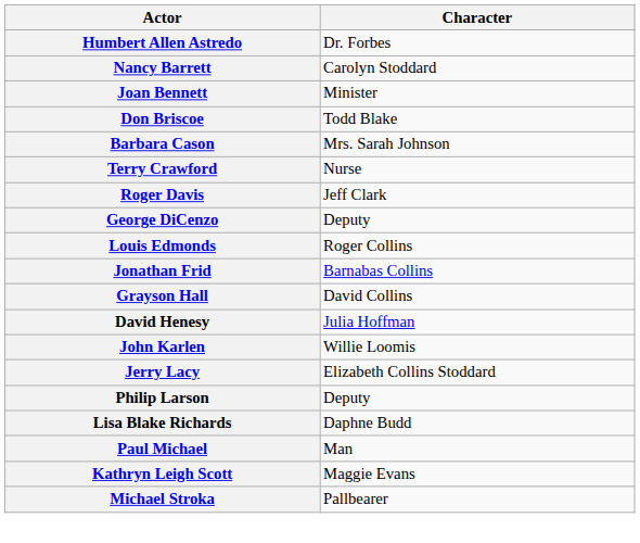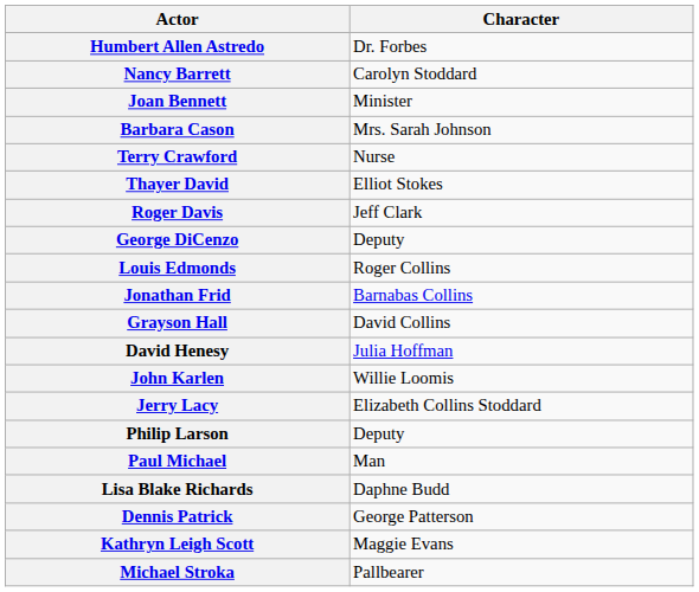 <table class="wikitable plainrowheaders sortable" style="width:50%;">
 <tr>
 <th style="width:20%;">Actor</th>
 <th style="width:20%;">Character</th>
 </tr>
 <tr>
 <th scope="row"><a href='#'>Humbert Allen Astredo</a></th>
 <td>Dr. Forbes</td>
 </tr>
 <tr>
 <th scope="row"><a href='#'>Nancy Barrett</a></th>
 <td>Carolyn Stoddard</td>
 </tr>
 <tr>
 <th scope="row"><a href='#'>Joan Bennett</a></th>
 <td>Minister</td>
 </tr>
 <tr>
-<th scope="row"><a href='#'>Don Briscoe</a></th>
-<td>Todd Blake</td>
-</tr>
-<tr>
 <th scope="row"><a href='#'>Barbara Cason</a></th>
 <td>Mrs. Sarah Johnson</td>
 </tr>
 <tr>
 <th scope="row"><a href='#'>Terry Crawford</a></th>
 <td>Nurse</td>
+</tr>
+<tr>
+<th scope="row"><a href='#'>Thayer David</a></th>
+<td>Elliot Stokes</td>
 </tr>
 <tr>
 <th scope="row"><a href='#'>Roger Davis</a></th>
 <td>Jeff Clark</td>
 </tr>
 <tr>
 <th scope="row"><a href='#'>George DiCenzo</a></th>
 <td>Deputy</td>
 </tr>
 <tr>
 <th scope="row"><a href='#'>Louis Edmonds</a></th>
 <td>Roger Collins</td>
 </tr>
 <tr>
 <th scope="row"><a href='#'>Jonathan Frid</a></th>
 <td><a href='#'>Barnabas Collins</a></td>
 </tr>
 <tr>
 <th scope="row"><a href='#'>Grayson Hall</a></th>
 <td>David Collins</td>
 </tr>
 <tr>
 <th scope="row">David Henesy</th>
 <td><a href='#'>Julia Hoffman</a></td>
 </tr>
 <tr>
 <th scope="row"><a href='#'>John Karlen</a></th>
 <td>Willie Loomis</td>
 </tr>
 <tr>
 <th scope="row"><a href='#'>Jerry Lacy</a></th>
 <td>Elizabeth Collins Stoddard</td>
 </tr>
 <tr>
 <th scope="row">Philip Larson</th>
 <td>Deputy</td>
 </tr>
 <tr>
+<th scope="row"><a href='#'>Paul Michael</a></th>
+<td>Man</td>
+</tr>
+<tr>
 <th scope="row">Lisa Blake Richards</th>
 <td>Daphne Budd</td>
 </tr>
 <tr>
-<th scope="row"><a href='#'>Paul Michael</a></th>
-<td>Man</td>
+<th scope="row"><a href='#'>Dennis Patrick</a></th>
+<td>George Patterson</td>
 </tr>
 <tr>
 <th scope="row"><a href='#'>Kathryn Leigh Scott</a></th>
 <td>Maggie Evans</td>
 </tr>
 <tr>
 <th scope="row"><a href='#'>Michael Stroka</a></th>
 <td>Pallbearer</td>
 </tr>
 </table>
